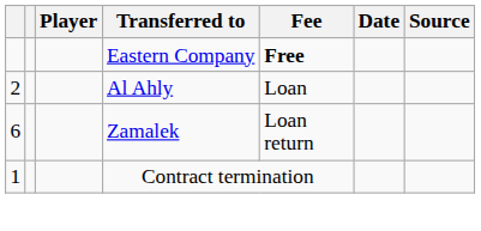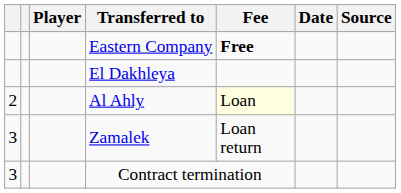 <table class="wikitable plainrowheaders sortable">
 <tr>
 <th></th>
 <th></th>
 <th scope=col>Player</th>
 <th>Transferred to</th>
 <th !scope=col; style="width: 65px;">Fee</th>
 <th scope=col>Date</th>
 <th scope=col>Source</th>
 </tr>
 <tr>
 <td align=center></td>
 <td align=center></td>
 <td></td>
 <td> <a href='#'>Eastern Company</a></td>
 <td><strong>Free</strong></td>
 <td></td>
 <td></td>
 </tr>
 <tr>
+<td align=center></td>
+<td align=center></td>
+<td></td>
+<td> <a href='#'>El Dakhleya</a></td>
+<td></td>
+<td></td>
+<td></td>
+</tr>
+<tr>
 <td align=center>2</td>
 <td align=center></td>
 <td></td>
 <td> <a href='#'>Al Ahly</a></td>
-<td>Loan</td>
+<td style="background: lightyellow;">Loan</td>
 <td></td>
 <td></td>
 </tr>
 <tr>
-<td align=center>6</td>
+<td align=center>3</td>
 <td align=center></td>
 <td></td>
 <td> <a href='#'>Zamalek</a></td>
 <td>Loan return</td>
 <td></td>
 <td></td>
 </tr>
 <tr>
-<td align=center>1</td>
+<td align=center>3</td>
 <td align=center></td>
 <td></td>
 <td colspan=2 align=center>Contract termination</td>
 <td></td>
 <td></td>
 </tr>
 </table>
